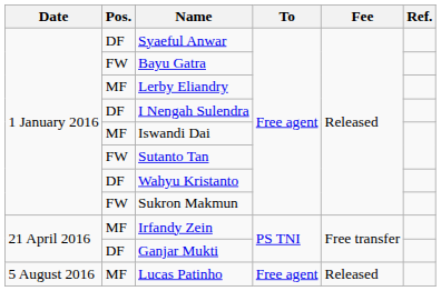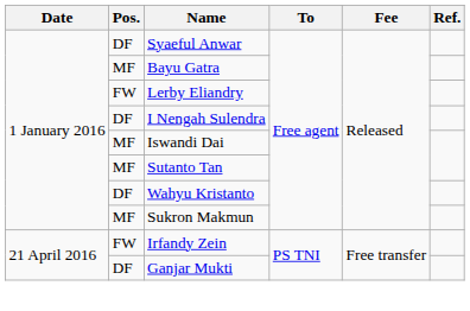 <table class="wikitable">
 <tr>
 <th>Date</th>
 <th>Pos.</th>
 <th>Name</th>
 <th>To</th>
 <th>Fee</th>
 <th>Ref.</th>
 </tr>
 <tr>
 <td rowspan="8">1 January 2016</td>
 <td>DF</td>
 <td> <a href='#'>Syaeful Anwar</a></td>
 <td rowspan="8"><a href='#'>Free agent</a></td>
 <td rowspan="8">Released</td>
 <td></td>
 </tr>
 <tr>
-<td>FW</td>
+<td>MF</td>
 <td> <a href='#'>Bayu Gatra</a></td>
 <td></td>
 </tr>
 <tr>
-<td>MF</td>
+<td>FW</td>
 <td> <a href='#'>Lerby Eliandry</a></td>
 <td></td>
 </tr>
 <tr>
 <td>DF</td>
 <td> <a href='#'>I Nengah Sulendra</a></td>
 <td></td>
 </tr>
 <tr>
 <td>MF</td>
 <td> Iswandi Dai</td>
 <td rowspan="2"></td>
 </tr>
 <tr>
-<td>FW</td>
+<td>MF</td>
 <td> <a href='#'>Sutanto Tan</a></td>
 </tr>
 <tr>
 <td>DF</td>
 <td> <a href='#'>Wahyu Kristanto</a></td>
 <td></td>
 </tr>
 <tr>
-<td>FW</td>
+<td>MF</td>
 <td> Sukron Makmun</td>
 <td></td>
 </tr>
 <tr>
 <td rowspan="2">21 April 2016</td>
-<td>MF</td>
+<td>FW</td>
 <td> <a href='#'>Irfandy Zein</a></td>
 <td rowspan="2"><a href='#'>PS TNI</a></td>
 <td rowspan="2">Free transfer</td>
 <td></td>
 </tr>
 <tr>
 <td>DF</td>
 <td> <a href='#'>Ganjar Mukti</a></td>
 <td></td>
 </tr>
-<tr>
-<td>5 August 2016</td>
-<td>MF</td>
-<td> <a href='#'>Lucas Patinho</a></td>
-<td><a href='#'>Free agent</a></td>
-<td>Released</td>
-<td></td>
-</tr>
 </table>
